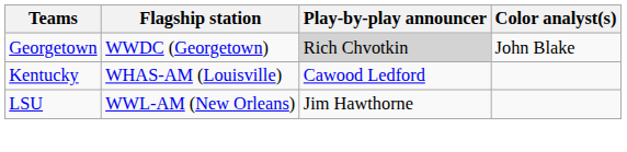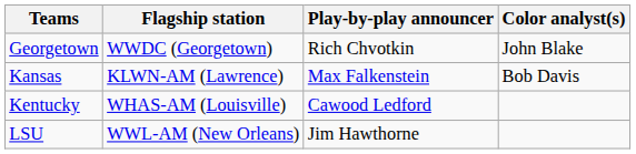 <table class="wikitable">
 <tr>
 <th>Teams</th>
 <th>Flagship station</th>
 <th>Play-by-play announcer</th>
 <th>Color analyst(s)</th>
 </tr>
 <tr>
 <td><a href='#'>Georgetown</a></td>
 <td><a href='#'>WWDC</a> (<a href='#'>Georgetown</a>)</td>
-<td style="background: lightgrey;">Rich Chvotkin</td>
+<td>Rich Chvotkin</td>
 <td>John Blake</td>
+</tr>
+<tr>
+<td><a href='#'>Kansas</a></td>
+<td><a href='#'>KLWN-AM</a> (<a href='#'>Lawrence</a>)</td>
+<td><a href='#'>Max Falkenstein</a></td>
+<td>Bob Davis</td>
 </tr>
 <tr>
 <td><a href='#'>Kentucky</a></td>
 <td><a href='#'>WHAS-AM</a> (<a href='#'>Louisville</a>)</td>
 <td><a href='#'>Cawood Ledford</a></td>
 <td></td>
 </tr>
 <tr>
 <td><a href='#'>LSU</a></td>
 <td><a href='#'>WWL-AM</a> (<a href='#'>New Orleans</a>)</td>
 <td>Jim Hawthorne</td>
 <td></td>
 </tr>
 </table>
